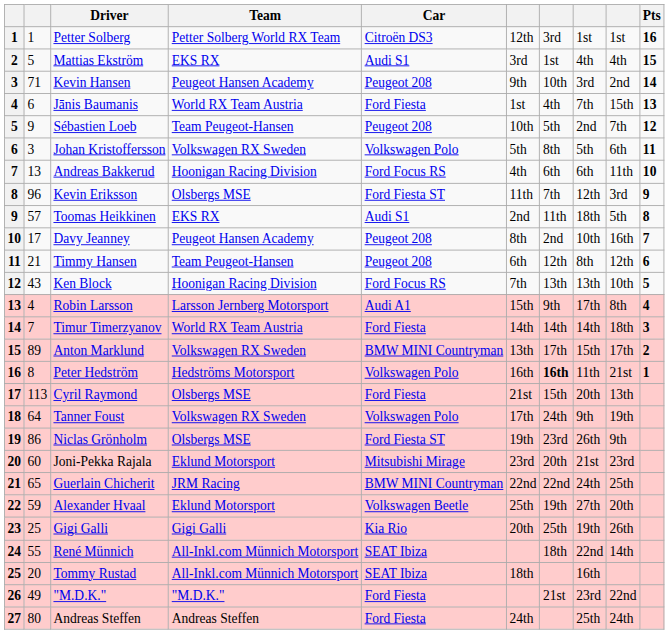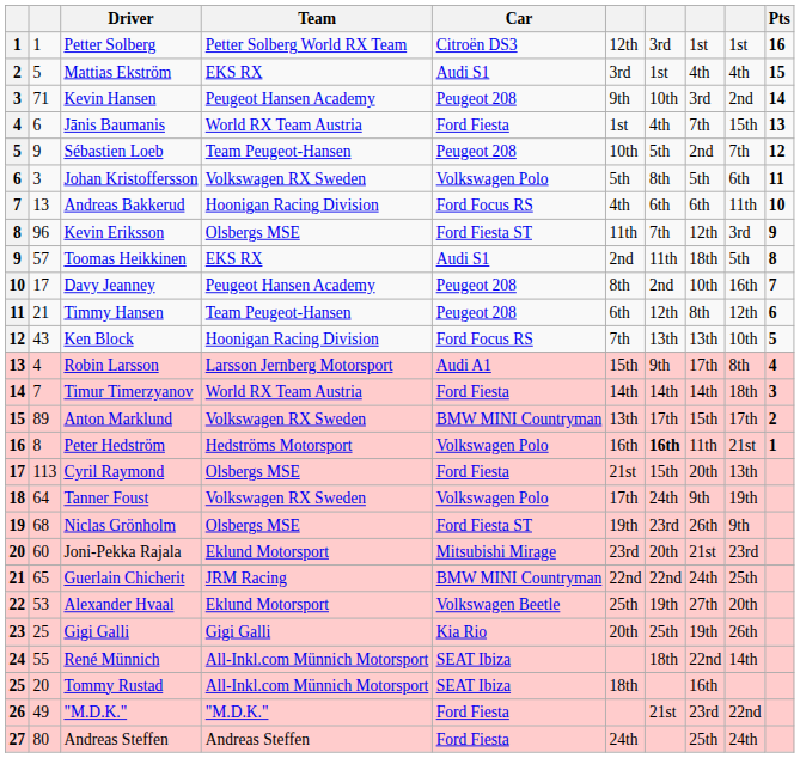 <table class=wikitable style="font-size:95%">
 <tr>
 <th></th>
 <th></th>
 <th>Driver</th>
 <th>Team</th>
 <th>Car</th>
 <th></th>
 <th></th>
 <th></th>
 <th></th>
 <th>Pts</th>
 </tr>
 <tr>
 <th>1</th>
 <td>1</td>
 <td> <a href='#'>Petter Solberg</a></td>
 <td><a href='#'>Petter Solberg World RX Team</a></td>
 <td><a href='#'>Citroën DS3</a></td>
 <td>12th</td>
 <td>3rd</td>
 <td>1st</td>
 <td>1st</td>
 <td><strong>16</strong></td>
 </tr>
 <tr>
 <th>2</th>
 <td>5</td>
 <td> <a href='#'>Mattias Ekström</a></td>
 <td><a href='#'>EKS RX</a></td>
 <td><a href='#'>Audi S1</a></td>
 <td>3rd</td>
 <td>1st</td>
 <td>4th</td>
 <td>4th</td>
 <td><strong>15</strong></td>
 </tr>
 <tr>
 <th>3</th>
 <td>71</td>
 <td> <a href='#'>Kevin Hansen</a></td>
 <td><a href='#'>Peugeot Hansen Academy</a></td>
 <td><a href='#'>Peugeot 208</a></td>
 <td>9th</td>
 <td>10th</td>
 <td>3rd</td>
 <td>2nd</td>
 <td><strong>14</strong></td>
 </tr>
 <tr>
 <th>4</th>
 <td>6</td>
 <td> <a href='#'>Jānis Baumanis</a></td>
 <td><a href='#'>World RX Team Austria</a></td>
 <td><a href='#'>Ford Fiesta</a></td>
 <td>1st</td>
 <td>4th</td>
 <td>7th</td>
 <td>15th</td>
 <td><strong>13</strong></td>
 </tr>
 <tr>
 <th>5</th>
 <td>9</td>
 <td> <a href='#'>Sébastien Loeb</a></td>
 <td><a href='#'>Team Peugeot-Hansen</a></td>
 <td><a href='#'>Peugeot 208</a></td>
 <td>10th</td>
 <td>5th</td>
 <td>2nd</td>
 <td>7th</td>
 <td><strong>12</strong></td>
 </tr>
 <tr>
 <th>6</th>
 <td>3</td>
 <td> <a href='#'>Johan Kristoffersson</a></td>
 <td><a href='#'>Volkswagen RX Sweden</a></td>
 <td><a href='#'>Volkswagen Polo</a></td>
 <td>5th</td>
 <td>8th</td>
 <td>5th</td>
 <td>6th</td>
 <td><strong>11</strong></td>
 </tr>
 <tr>
 <th>7</th>
 <td>13</td>
 <td> <a href='#'>Andreas Bakkerud</a></td>
 <td><a href='#'>Hoonigan Racing Division</a></td>
 <td><a href='#'>Ford Focus RS</a></td>
 <td>4th</td>
 <td>6th</td>
 <td>6th</td>
 <td>11th</td>
 <td><strong>10</strong></td>
 </tr>
 <tr>
 <th>8</th>
 <td>96</td>
 <td> <a href='#'>Kevin Eriksson</a></td>
 <td><a href='#'>Olsbergs MSE</a></td>
 <td><a href='#'>Ford Fiesta ST</a></td>
 <td>11th</td>
 <td>7th</td>
 <td>12th</td>
 <td>3rd</td>
 <td><strong>9</strong></td>
 </tr>
 <tr>
 <th>9</th>
 <td>57</td>
 <td> <a href='#'>Toomas Heikkinen</a></td>
 <td><a href='#'>EKS RX</a></td>
 <td><a href='#'>Audi S1</a></td>
 <td>2nd</td>
 <td>11th</td>
 <td>18th</td>
 <td>5th</td>
 <td><strong>8</strong></td>
 </tr>
 <tr>
 <th>10</th>
 <td>17</td>
 <td> <a href='#'>Davy Jeanney</a></td>
 <td><a href='#'>Peugeot Hansen Academy</a></td>
 <td><a href='#'>Peugeot 208</a></td>
 <td>8th</td>
 <td>2nd</td>
 <td>10th</td>
 <td>16th</td>
 <td><strong>7</strong></td>
 </tr>
 <tr>
 <th>11</th>
 <td>21</td>
 <td> <a href='#'>Timmy Hansen</a></td>
 <td><a href='#'>Team Peugeot-Hansen</a></td>
 <td><a href='#'>Peugeot 208</a></td>
 <td>6th</td>
 <td>12th</td>
 <td>8th</td>
 <td>12th</td>
 <td><strong>6</strong></td>
 </tr>
 <tr>
 <th>12</th>
 <td>43</td>
 <td> <a href='#'>Ken Block</a></td>
 <td><a href='#'>Hoonigan Racing Division</a></td>
 <td><a href='#'>Ford Focus RS</a></td>
 <td>7th</td>
 <td>13th</td>
 <td>13th</td>
 <td>10th</td>
 <td><strong>5</strong></td>
 </tr>
 <tr>
 <th style="background:#ffcccc;">13</th>
 <td style="background:#ffcccc;">4</td>
 <td style="background:#ffcccc;"> <a href='#'>Robin Larsson</a></td>
 <td style="background:#ffcccc;"><a href='#'>Larsson Jernberg Motorsport</a></td>
 <td style="background:#ffcccc;"><a href='#'>Audi A1</a></td>
 <td style="background:#ffcccc;">15th</td>
 <td style="background:#ffcccc;">9th</td>
 <td style="background:#ffcccc;">17th</td>
 <td style="background:#ffcccc;">8th</td>
 <td style="background:#ffcccc;"><strong>4</strong></td>
 </tr>
 <tr>
 <th style="background:#ffcccc;">14</th>
 <td style="background:#ffcccc;">7</td>
 <td style="background:#ffcccc;"> <a href='#'>Timur Timerzyanov</a></td>
 <td style="background:#ffcccc;"><a href='#'>World RX Team Austria</a></td>
 <td style="background:#ffcccc;"><a href='#'>Ford Fiesta</a></td>
 <td style="background:#ffcccc;">14th</td>
 <td style="background:#ffcccc;">14th</td>
 <td style="background:#ffcccc;">14th</td>
 <td style="background:#ffcccc;">18th</td>
 <td style="background:#ffcccc;"><strong>3</strong></td>
 </tr>
 <tr>
 <th style="background:#ffcccc;">15</th>
 <td style="background:#ffcccc;">89</td>
 <td style="background:#ffcccc;"> <a href='#'>Anton Marklund</a></td>
 <td style="background:#ffcccc;"><a href='#'>Volkswagen RX Sweden</a></td>
 <td style="background:#ffcccc;"><a href='#'>BMW MINI Countryman</a></td>
 <td style="background:#ffcccc;">13th</td>
 <td style="background:#ffcccc;">17th</td>
 <td style="background:#ffcccc;">15th</td>
 <td style="background:#ffcccc;">17th</td>
 <td style="background:#ffcccc;"><strong>2</strong></td>
 </tr>
 <tr>
 <th style="background:#ffcccc;">16</th>
 <td style="background:#ffcccc;">8</td>
 <td style="background:#ffcccc;"> <a href='#'>Peter Hedström</a></td>
 <td style="background:#ffcccc;"><a href='#'>Hedströms Motorsport</a></td>
 <td style="background:#ffcccc;"><a href='#'>Volkswagen Polo</a></td>
 <td style="background:#ffcccc;">16th</td>
 <td style="background:#ffcccc;"><strong>16th</strong></td>
 <td style="background:#ffcccc;">11th</td>
 <td style="background:#ffcccc;">21st</td>
 <td style="background:#ffcccc;"><strong>1</strong></td>
 </tr>
 <tr>
 <th style="background:#ffcccc;">17</th>
 <td style="background:#ffcccc;">113</td>
 <td style="background:#ffcccc;"> <a href='#'>Cyril Raymond</a></td>
 <td style="background:#ffcccc;"><a href='#'>Olsbergs MSE</a></td>
 <td style="background:#ffcccc;"><a href='#'>Ford Fiesta</a></td>
 <td style="background:#ffcccc;">21st</td>
 <td style="background:#ffcccc;">15th</td>
 <td style="background:#ffcccc;">20th</td>
 <td style="background:#ffcccc;">13th</td>
 <td style="background:#ffcccc;"></td>
 </tr>
 <tr>
 <th style="background:#ffcccc;">18</th>
 <td style="background:#ffcccc;">64</td>
 <td style="background:#ffcccc;"> <a href='#'>Tanner Foust</a></td>
 <td style="background:#ffcccc;"><a href='#'>Volkswagen RX Sweden</a></td>
 <td style="background:#ffcccc;"><a href='#'>Volkswagen Polo</a></td>
 <td style="background:#ffcccc;">17th</td>
 <td style="background:#ffcccc;">24th</td>
 <td style="background:#ffcccc;">9th</td>
 <td style="background:#ffcccc;">19th</td>
 <td style="background:#ffcccc;"></td>
 </tr>
 <tr>
 <th style="background:#ffcccc;">19</th>
-<td style="background:#ffcccc;">86</td>
+<td style="background:#ffcccc;">68</td>
 <td style="background:#ffcccc;"> <a href='#'>Niclas Grönholm</a></td>
 <td style="background:#ffcccc;"><a href='#'>Olsbergs MSE</a></td>
 <td style="background:#ffcccc;"><a href='#'>Ford Fiesta ST</a></td>
 <td style="background:#ffcccc;">19th</td>
 <td style="background:#ffcccc;">23rd</td>
 <td style="background:#ffcccc;">26th</td>
 <td style="background:#ffcccc;">9th</td>
 <td style="background:#ffcccc;"></td>
 </tr>
 <tr>
 <th style="background:#ffcccc;">20</th>
 <td style="background:#ffcccc;">60</td>
 <td style="background:#ffcccc;"> Joni-Pekka Rajala</td>
 <td style="background:#ffcccc;"><a href='#'>Eklund Motorsport</a></td>
 <td style="background:#ffcccc;"><a href='#'>Mitsubishi Mirage</a></td>
 <td style="background:#ffcccc;">23rd</td>
 <td style="background:#ffcccc;">20th</td>
 <td style="background:#ffcccc;">21st</td>
 <td style="background:#ffcccc;">23rd</td>
 <td style="background:#ffcccc;"></td>
 </tr>
 <tr>
 <th style="background:#ffcccc;">21</th>
 <td style="background:#ffcccc;">65</td>
 <td style="background:#ffcccc;"> <a href='#'>Guerlain Chicherit</a></td>
 <td style="background:#ffcccc;"><a href='#'>JRM Racing</a></td>
 <td style="background:#ffcccc;"><a href='#'>BMW MINI Countryman</a></td>
 <td style="background:#ffcccc;">22nd</td>
 <td style="background:#ffcccc;">22nd</td>
 <td style="background:#ffcccc;">24th</td>
 <td style="background:#ffcccc;">25th</td>
 <td style="background:#ffcccc;"></td>
 </tr>
 <tr>
 <th style="background:#ffcccc;">22</th>
-<td style="background:#ffcccc;">59</td>
+<td style="background:#ffcccc;">53</td>
 <td style="background:#ffcccc;"> <a href='#'>Alexander Hvaal</a></td>
 <td style="background:#ffcccc;"><a href='#'>Eklund Motorsport</a></td>
 <td style="background:#ffcccc;"><a href='#'>Volkswagen Beetle</a></td>
 <td style="background:#ffcccc;">25th</td>
 <td style="background:#ffcccc;">19th</td>
 <td style="background:#ffcccc;">27th</td>
 <td style="background:#ffcccc;">20th</td>
 <td style="background:#ffcccc;"></td>
 </tr>
 <tr>
 <th style="background:#ffcccc;">23</th>
 <td style="background:#ffcccc;">25</td>
 <td style="background:#ffcccc;"> <a href='#'>Gigi Galli</a></td>
 <td style="background:#ffcccc;"><a href='#'>Gigi Galli</a></td>
 <td style="background:#ffcccc;"><a href='#'>Kia Rio</a></td>
 <td style="background:#ffcccc;">20th</td>
 <td style="background:#ffcccc;">25th</td>
 <td style="background:#ffcccc;">19th</td>
 <td style="background:#ffcccc;">26th</td>
 <td style="background:#ffcccc;"></td>
 </tr>
 <tr>
 <th style="background:#ffcccc;">24</th>
 <td style="background:#ffcccc;">55</td>
 <td style="background:#ffcccc;"> <a href='#'>René Münnich</a></td>
 <td style="background:#ffcccc;"><a href='#'>All-Inkl.com Münnich Motorsport</a></td>
 <td style="background:#ffcccc;"><a href='#'>SEAT Ibiza</a></td>
 <td style="background:#ffcccc;"></td>
 <td style="background:#ffcccc;">18th</td>
 <td style="background:#ffcccc;">22nd</td>
 <td style="background:#ffcccc;">14th</td>
 <td style="background:#ffcccc;"></td>
 </tr>
 <tr>
 <th style="background:#ffcccc;">25</th>
 <td style="background:#ffcccc;">20</td>
 <td style="background:#ffcccc;"> <a href='#'>Tommy Rustad</a></td>
 <td style="background:#ffcccc;"><a href='#'>All-Inkl.com Münnich Motorsport</a></td>
 <td style="background:#ffcccc;"><a href='#'>SEAT Ibiza</a></td>
 <td style="background:#ffcccc;">18th</td>
 <td style="background:#ffcccc;"></td>
 <td style="background:#ffcccc;">16th</td>
 <td style="background:#ffcccc;"></td>
 <td style="background:#ffcccc;"></td>
 </tr>
 <tr>
 <th style="background:#ffcccc;">26</th>
 <td style="background:#ffcccc;">49</td>
 <td style="background:#ffcccc;"> <a href='#'>"M.D.K."</a></td>
 <td style="background:#ffcccc;"><a href='#'>"M.D.K."</a></td>
 <td style="background:#ffcccc;"><a href='#'>Ford Fiesta</a></td>
 <td style="background:#ffcccc;"></td>
 <td style="background:#ffcccc;">21st</td>
 <td style="background:#ffcccc;">23rd</td>
 <td style="background:#ffcccc;">22nd</td>
 <td style="background:#ffcccc;"></td>
 </tr>
 <tr>
 <th style="background:#ffcccc;">27</th>
 <td style="background:#ffcccc;">80</td>
 <td style="background:#ffcccc;"> Andreas Steffen</td>
 <td style="background:#ffcccc;">Andreas Steffen</td>
 <td style="background:#ffcccc;"><a href='#'>Ford Fiesta</a></td>
 <td style="background:#ffcccc;">24th</td>
 <td style="background:#ffcccc;"></td>
 <td style="background:#ffcccc;">25th</td>
 <td style="background:#ffcccc;">24th</td>
 <td style="background:#ffcccc;"></td>
 </tr>
 </table>
